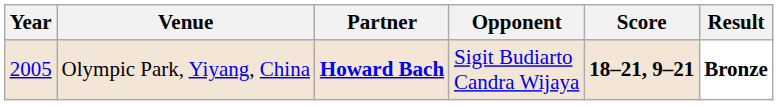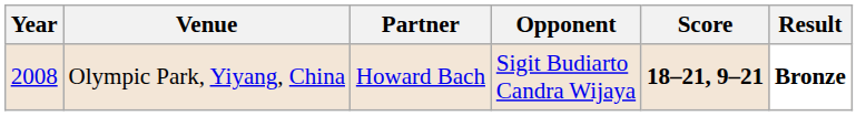 <table class="sortable wikitable" style="font-size: 90%">
 <tr>
 <th>Year</th>
 <th>Venue</th>
 <th>Partner</th>
 <th>Opponent</th>
 <th>Score</th>
 <th>Result</th>
 </tr>
 <tr style="background:#F3E6D7">
-<td align="center"><a href='#'>2005</a></td>
+<td align="center"><a href='#'>2008</a></td>
 <td align="left">Olympic Park, <a href='#'>Yiyang</a>, <a href='#'>China</a></td>
-<td align="left"><strong> <a href='#'>Howard Bach</a></strong></td>
+<td align="left"> <a href='#'>Howard Bach</a></td>
 <td align="left"> <a href='#'>Sigit Budiarto</a> <br>  <a href='#'>Candra Wijaya</a></td>
 <td align="left"><strong>18–21, 9–21</strong></td>
 <td style="text-align:left; background:white"> <strong>Bronze</strong></td>
 </tr>
 </table>
